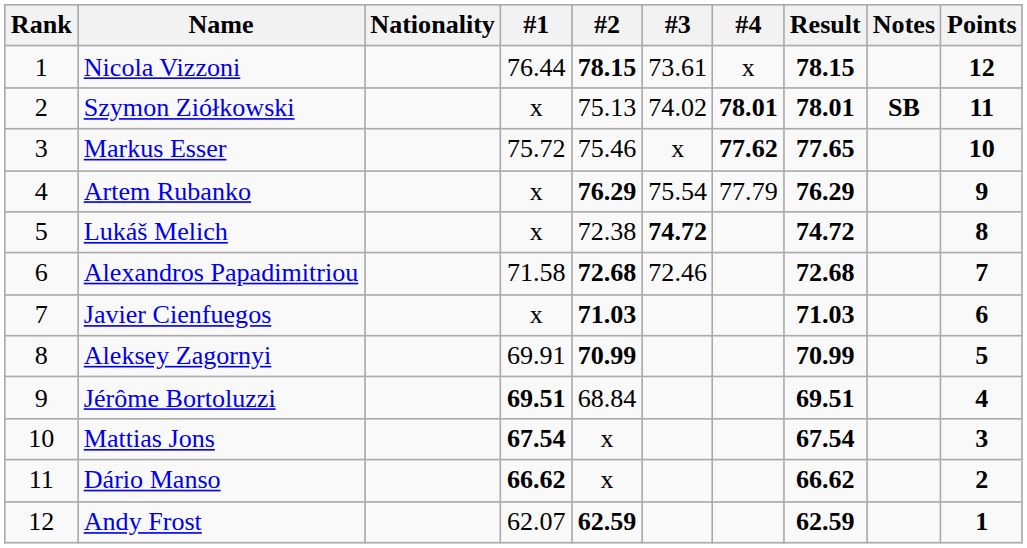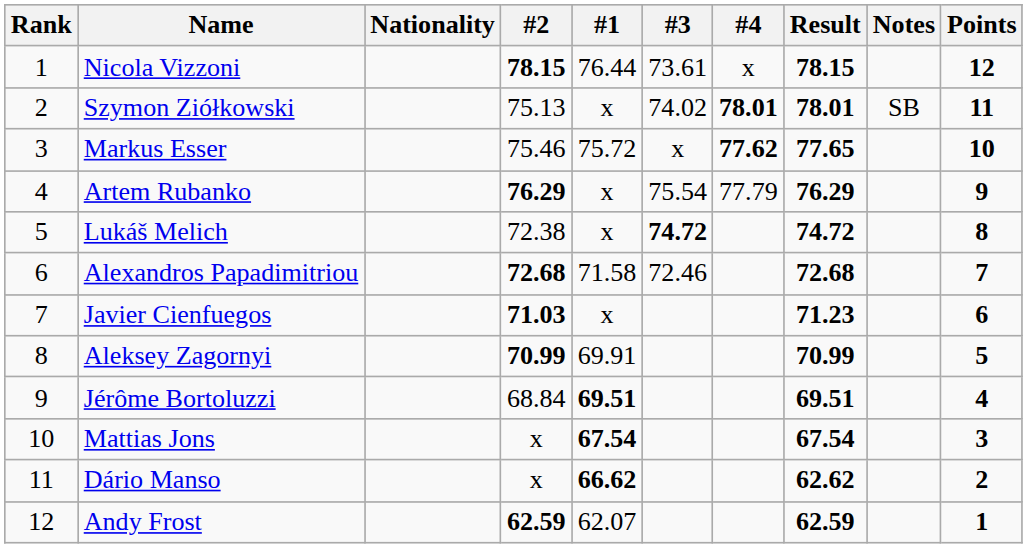 <table class="wikitable sortable" style="text-align:center">
 <tr>
 <th>Rank</th>
 <th>Name</th>
 <th>Nationality</th>
+<th>#2</th>
 <th>#1</th>
-<th>#2</th>
 <th>#3</th>
 <th>#4</th>
 <th>Result</th>
 <th>Notes</th>
 <th>Points</th>
 </tr>
 <tr>
 <td>1</td>
 <td align=left><a href='#'>Nicola Vizzoni</a></td>
 <td align=left></td>
+<td><strong>78.15</strong></td>
 <td>76.44</td>
-<td><strong>78.15</strong></td>
 <td>73.61</td>
 <td>x</td>
 <td><strong>78.15</strong></td>
 <td></td>
 <td><strong>12</strong></td>
 </tr>
 <tr>
 <td>2</td>
 <td align=left><a href='#'>Szymon Ziółkowski</a></td>
 <td align=left></td>
+<td>75.13</td>
 <td>x</td>
-<td>75.13</td>
 <td>74.02</td>
 <td><strong>78.01</strong></td>
 <td><strong>78.01</strong></td>
-<td><strong>SB</strong></td>
+<td>SB</td>
 <td><strong>11</strong></td>
 </tr>
 <tr>
 <td>3</td>
 <td align=left><a href='#'>Markus Esser</a></td>
 <td align=left></td>
+<td>75.46</td>
 <td>75.72</td>
-<td>75.46</td>
 <td>x</td>
 <td><strong>77.62</strong></td>
 <td><strong>77.65</strong></td>
 <td></td>
 <td><strong>10</strong></td>
 </tr>
 <tr>
 <td>4</td>
 <td align=left><a href='#'>Artem Rubanko</a></td>
 <td align=left></td>
+<td><strong>76.29</strong></td>
 <td>x</td>
-<td><strong>76.29</strong></td>
 <td>75.54</td>
 <td>77.79</td>
 <td><strong>76.29</strong></td>
 <td></td>
 <td><strong>9</strong></td>
 </tr>
 <tr>
 <td>5</td>
 <td align=left><a href='#'>Lukáš Melich</a></td>
 <td align=left></td>
+<td>72.38</td>
 <td>x</td>
-<td>72.38</td>
 <td><strong>74.72</strong></td>
 <td></td>
 <td><strong>74.72</strong></td>
 <td></td>
 <td><strong>8</strong></td>
 </tr>
 <tr>
 <td>6</td>
 <td align=left><a href='#'>Alexandros Papadimitriou</a></td>
 <td align=left></td>
+<td><strong>72.68</strong></td>
 <td>71.58</td>
-<td><strong>72.68</strong></td>
 <td>72.46</td>
 <td></td>
 <td><strong>72.68</strong></td>
 <td></td>
 <td><strong>7</strong></td>
 </tr>
 <tr>
 <td>7</td>
 <td align=left><a href='#'>Javier Cienfuegos</a></td>
 <td align=left></td>
+<td><strong>71.03</strong></td>
 <td>x</td>
-<td><strong>71.03</strong></td>
 <td></td>
 <td></td>
-<td><strong>71.03</strong></td>
+<td><strong>71.23</strong></td>
 <td></td>
 <td><strong>6</strong></td>
 </tr>
 <tr>
 <td>8</td>
 <td align=left><a href='#'>Aleksey Zagornyi</a></td>
 <td align=left></td>
+<td><strong>70.99</strong></td>
 <td>69.91</td>
-<td><strong>70.99</strong></td>
 <td></td>
 <td></td>
 <td><strong>70.99</strong></td>
 <td></td>
 <td><strong>5</strong></td>
 </tr>
 <tr>
 <td>9</td>
 <td align=left><a href='#'>Jérôme Bortoluzzi</a></td>
 <td align=left></td>
+<td>68.84</td>
 <td><strong>69.51</strong></td>
-<td>68.84</td>
 <td></td>
 <td></td>
 <td><strong>69.51</strong></td>
 <td></td>
 <td><strong>4</strong></td>
 </tr>
 <tr>
 <td>10</td>
 <td align=left><a href='#'>Mattias Jons</a></td>
 <td align=left></td>
+<td>x</td>
 <td><strong>67.54</strong></td>
-<td>x</td>
 <td></td>
 <td></td>
 <td><strong>67.54</strong></td>
 <td></td>
 <td><strong>3</strong></td>
 </tr>
 <tr>
 <td>11</td>
 <td align=left><a href='#'>Dário Manso</a></td>
 <td align=left></td>
+<td>x</td>
 <td><strong>66.62</strong></td>
-<td>x</td>
 <td></td>
 <td></td>
-<td><strong>66.62</strong></td>
+<td><strong>62.62</strong></td>
 <td></td>
 <td><strong>2</strong></td>
 </tr>
 <tr>
 <td>12</td>
 <td align=left><a href='#'>Andy Frost</a></td>
 <td align=left></td>
+<td><strong>62.59</strong></td>
 <td>62.07</td>
-<td><strong>62.59</strong></td>
 <td></td>
 <td></td>
 <td><strong>62.59</strong></td>
 <td></td>
 <td><strong>1</strong></td>
 </tr>
 </table>
